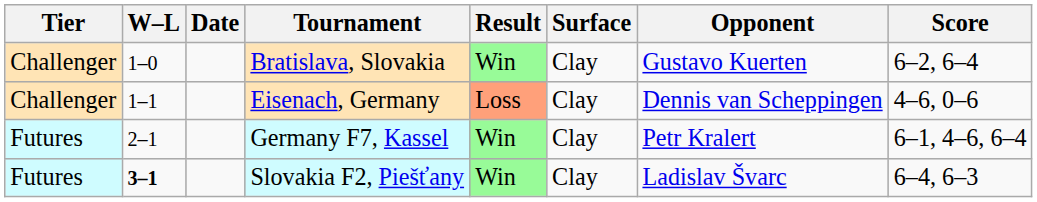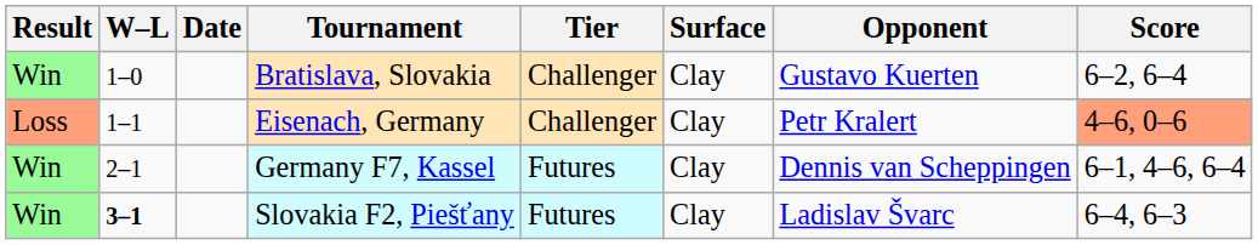 <table class="sortable wikitable">
 <tr>
-<th>Tier</th>
+<th>Result</th>
 <th class="unsortable">W–L</th>
 <th>Date</th>
 <th>Tournament</th>
-<th>Result</th>
+<th>Tier</th>
 <th>Surface</th>
 <th>Opponent</th>
 <th class="unsortable">Score</th>
 </tr>
 <tr>
-<td style="background:moccasin;">Challenger</td>
+<td style="background:#98fb98;">Win</td>
 <td><small>1–0</small></td>
 <td></td>
 <td style="background:moccasin;"><a href='#'>Bratislava</a>, Slovakia</td>
-<td style="background:#98fb98;">Win</td>
+<td style="background:moccasin;">Challenger</td>
 <td>Clay</td>
 <td> <a href='#'>Gustavo Kuerten</a></td>
 <td>6–2, 6–4</td>
 </tr>
 <tr>
-<td style="background:moccasin;">Challenger</td>
+<td style="background:#ffa07a;">Loss</td>
 <td><small>1–1</small></td>
 <td></td>
 <td style="background:moccasin;"><a href='#'>Eisenach</a>, Germany</td>
-<td style="background:#ffa07a;">Loss</td>
+<td style="background:moccasin;">Challenger</td>
 <td>Clay</td>
-<td> <a href='#'>Dennis van Scheppingen</a></td>
-<td>4–6, 0–6</td>
+<td> <a href='#'>Petr Kralert</a></td>
+<td style="background: lightsalmon;">4–6, 0–6</td>
 </tr>
 <tr>
-<td style="background:#cffcff;">Futures</td>
+<td style="background:#98fb98;">Win</td>
 <td><small>2–1</small></td>
 <td></td>
 <td style="background:#cffcff;">Germany F7, <a href='#'>Kassel</a></td>
-<td style="background:#98fb98;">Win</td>
+<td style="background:#cffcff;">Futures</td>
 <td>Clay</td>
-<td> <a href='#'>Petr Kralert</a></td>
+<td> <a href='#'>Dennis van Scheppingen</a></td>
 <td>6–1, 4–6, 6–4</td>
 </tr>
 <tr>
-<td style="background:#cffcff;">Futures</td>
+<td style="background:#98fb98;">Win</td>
 <td><strong><small>3–1</small></strong></td>
 <td></td>
 <td style="background:#cffcff;">Slovakia F2, <a href='#'>Piešťany</a></td>
-<td style="background:#98fb98;">Win</td>
+<td style="background:#cffcff;">Futures</td>
 <td>Clay</td>
 <td> <a href='#'>Ladislav Švarc</a></td>
 <td>6–4, 6–3</td>
 </tr>
 </table>
